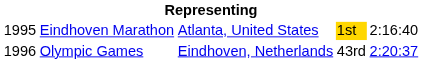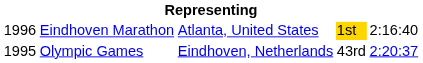 <table>
 <tr>
 <th colspan="5">Representing </th>
 </tr>
 <tr>
-<td>1995</td>
+<td>1996</td>
 <td><a href='#'>Eindhoven Marathon</a></td>
 <td><a href='#'>Atlanta, United States</a></td>
 <td bgcolor="gold">1st</td>
 <td>2:16:40</td>
 </tr>
 <tr>
-<td>1996</td>
+<td>1995</td>
 <td><a href='#'>Olympic Games</a></td>
 <td><a href='#'>Eindhoven, Netherlands</a></td>
 <td>43rd</td>
 <td><a href='#'>2:20:37</a></td>
 </tr>
 </table>
